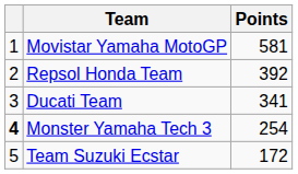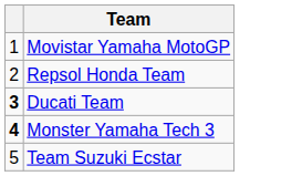 <table class="wikitable" style="font-size: 95%;">
 <tr>
 <th></th>
 <th>Team</th>
-<th>Points</th>
 </tr>
 <tr>
 <td align=center>1</td>
 <td> <a href='#'>Movistar Yamaha MotoGP</a></td>
-<td align=right>581</td>
 </tr>
 <tr>
 <td align=center>2</td>
 <td> <a href='#'>Repsol Honda Team</a></td>
-<td align=right>392</td>
 </tr>
 <tr>
-<td align=center>3</td>
+<td align=center><strong>3</strong></td>
 <td> <a href='#'>Ducati Team</a></td>
-<td align=right>341</td>
 </tr>
 <tr>
 <td align=center><strong>4</strong></td>
 <td> <a href='#'>Monster Yamaha Tech 3</a></td>
-<td align=right>254</td>
 </tr>
 <tr>
 <td align=center>5</td>
 <td> <a href='#'>Team Suzuki Ecstar</a></td>
-<td align=right>172</td>
 </tr>
 </table>
